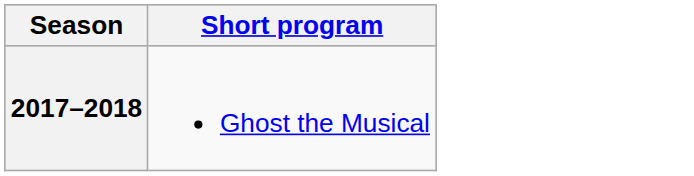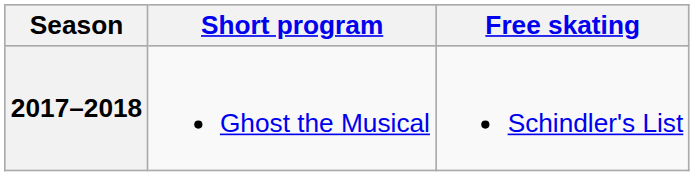 <table class=wikitable style=text-align:center>
 <tr>
 <th>Season</th>
 <th><a href='#'>Short program</a></th>
+<th><a href='#'>Free skating</a></th>
 </tr>
 <tr>
 <th>2017–2018 <br> </th>
 <td><br><ul><li><a href='#'>Ghost the Musical</a> <br></li></ul></td>
+<td><br><ul><li><a href='#'>Schindler's List</a> <br></li></ul></td>
 </tr>
 </table>
